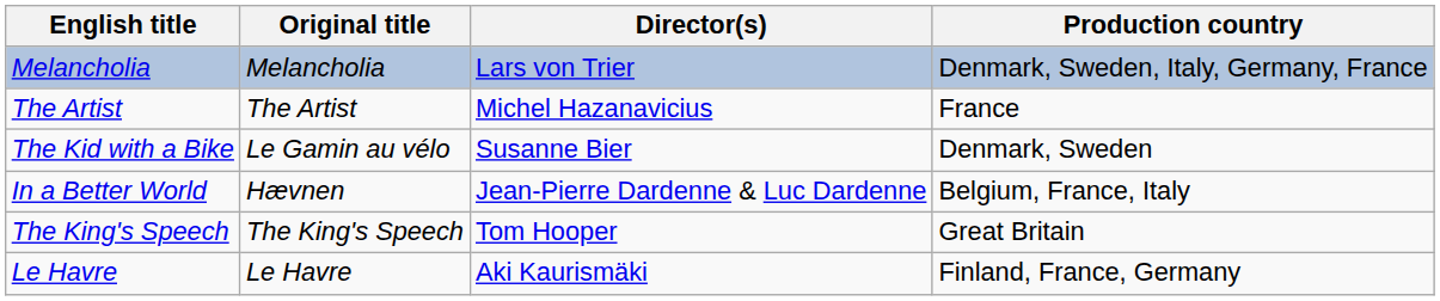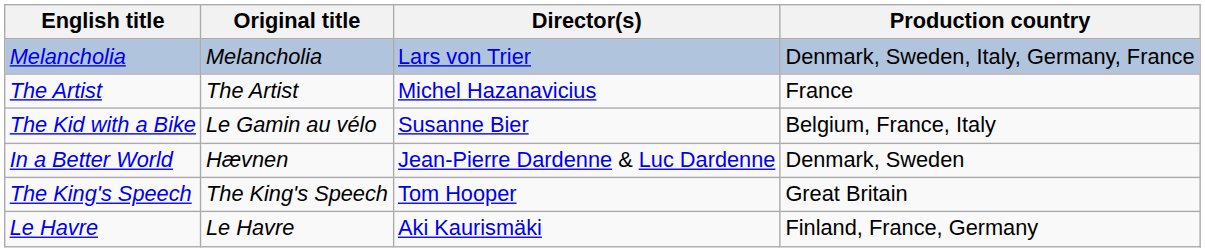 <table class="wikitable">
 <tr>
 <th>English title</th>
 <th>Original title</th>
 <th>Director(s)</th>
 <th>Production country</th>
 </tr>
 <tr style="background:#B0C4DE;">
 <td><em><a href='#'>Melancholia</a></em></td>
 <td><em>Melancholia</em></td>
 <td><a href='#'>Lars von Trier</a></td>
 <td>Denmark, Sweden, Italy, Germany,  France</td>
 </tr>
 <tr>
 <td><em><a href='#'>The Artist</a></em></td>
 <td><em>The Artist</em></td>
 <td><a href='#'>Michel Hazanavicius</a></td>
 <td>France</td>
 </tr>
 <tr>
 <td><em><a href='#'>The Kid with a Bike</a></em></td>
 <td><em>Le Gamin au vélo</em></td>
 <td><a href='#'>Susanne Bier</a></td>
-<td>Denmark, Sweden</td>
+<td>Belgium, France, Italy</td>
 </tr>
 <tr>
 <td><em><a href='#'>In a Better World</a></em></td>
 <td><em>Hævnen</em></td>
 <td><a href='#'>Jean-Pierre Dardenne</a> & <a href='#'>Luc Dardenne</a></td>
-<td>Belgium, France, Italy</td>
+<td>Denmark, Sweden</td>
 </tr>
 <tr>
 <td><em><a href='#'>The King's Speech</a></em></td>
 <td><em>The King's Speech</em></td>
 <td><a href='#'>Tom Hooper</a></td>
 <td>Great Britain</td>
 </tr>
 <tr>
 <td><em><a href='#'>Le Havre</a></em></td>
 <td><em>Le Havre</em></td>
 <td><a href='#'>Aki Kaurismäki</a></td>
 <td>Finland, France, Germany</td>
 </tr>
 </table>
